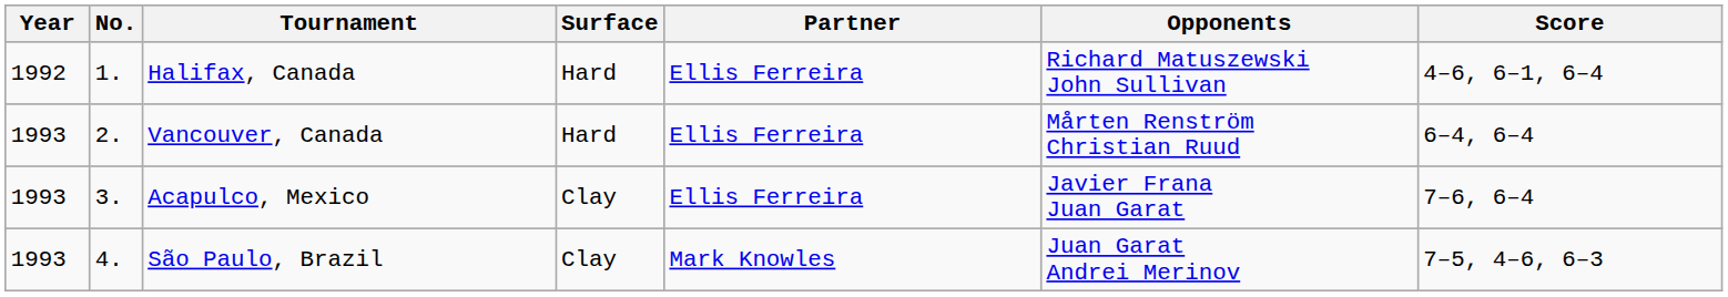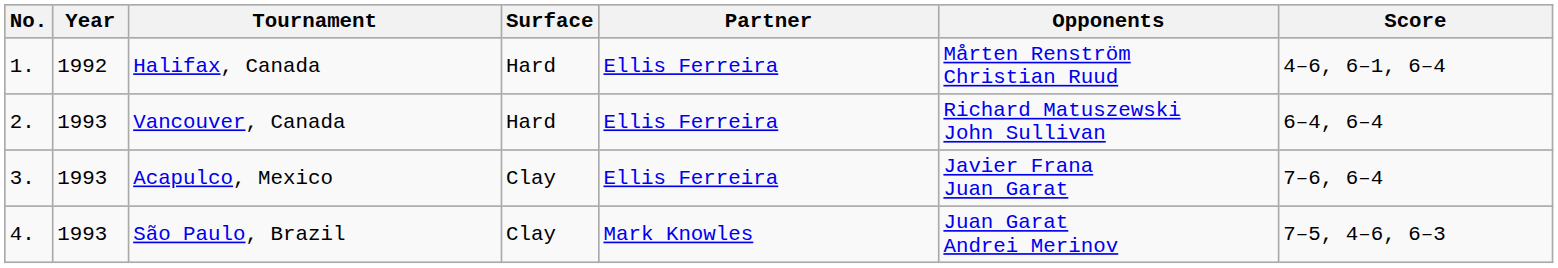 <table class="sortable wikitable" style=font-size:97%>
 <tr>
+<th style="width:20px" class="unsortable">No.</th>
 <th style="width:40px">Year</th>
-<th style="width:20px" class="unsortable">No.</th>
 <th style="width:220px">Tournament</th>
 <th style="width:50px">Surface</th>
 <th style="width:200px">Partner</th>
 <th style="width:200px">Opponents</th>
 <th style="width:160px" class="unsortable">Score</th>
 </tr>
 <tr>
+<td>1.</td>
 <td>1992</td>
-<td>1.</td>
 <td><a href='#'>Halifax</a>, Canada</td>
 <td>Hard</td>
 <td> <a href='#'>Ellis Ferreira</a></td>
-<td> <a href='#'>Richard Matuszewski</a><br> <a href='#'>John Sullivan</a></td>
+<td> <a href='#'>Mårten Renström</a><br> <a href='#'>Christian Ruud</a></td>
 <td>4–6, 6–1, 6–4</td>
 </tr>
 <tr>
+<td>2.</td>
 <td>1993</td>
-<td>2.</td>
 <td><a href='#'>Vancouver</a>, Canada</td>
 <td>Hard</td>
 <td> <a href='#'>Ellis Ferreira</a></td>
-<td> <a href='#'>Mårten Renström</a><br> <a href='#'>Christian Ruud</a></td>
+<td> <a href='#'>Richard Matuszewski</a><br> <a href='#'>John Sullivan</a></td>
 <td>6–4, 6–4</td>
 </tr>
 <tr>
+<td>3.</td>
 <td>1993</td>
-<td>3.</td>
 <td><a href='#'>Acapulco</a>, Mexico</td>
 <td>Clay</td>
 <td> <a href='#'>Ellis Ferreira</a></td>
 <td> <a href='#'>Javier Frana</a><br> <a href='#'>Juan Garat</a></td>
 <td>7–6, 6–4</td>
 </tr>
 <tr>
+<td>4.</td>
 <td>1993</td>
-<td>4.</td>
 <td><a href='#'>São Paulo</a>, Brazil</td>
 <td>Clay</td>
 <td> <a href='#'>Mark Knowles</a></td>
 <td> <a href='#'>Juan Garat</a><br> <a href='#'>Andrei Merinov</a></td>
 <td>7–5, 4–6, 6–3</td>
 </tr>
 </table>
